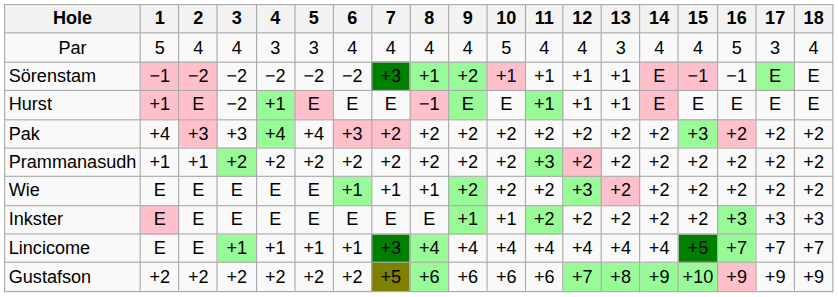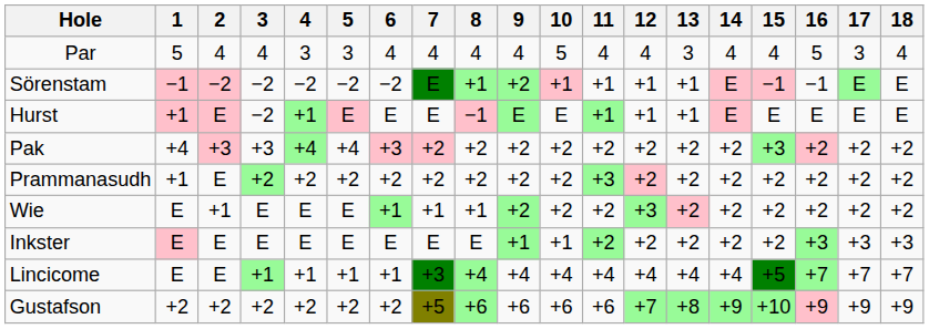 <table class="wikitable" style="text-align:center">
 <tr>
 <th>Hole</th>
 <th>  1  </th>
 <th>  2  </th>
 <th>  3  </th>
 <th>  4  </th>
 <th>  5  </th>
 <th>  6  </th>
 <th>  7  </th>
 <th>  8  </th>
 <th>  9  </th>
 <th> 10 </th>
 <th> 11 </th>
 <th> 12 </th>
 <th> 13 </th>
 <th> 14 </th>
 <th> 15 </th>
 <th> 16 </th>
 <th> 17 </th>
 <th> 18 </th>
 </tr>
 <tr>
 <td>Par</td>
 <td>5</td>
 <td>4</td>
 <td>4</td>
 <td>3</td>
 <td>3</td>
 <td>4</td>
 <td>4</td>
 <td>4</td>
 <td>4</td>
 <td>5</td>
 <td>4</td>
 <td>4</td>
 <td>3</td>
 <td>4</td>
 <td>4</td>
 <td>5</td>
 <td>3</td>
 <td>4</td>
 </tr>
 <tr>
 <td align=left> Sörenstam</td>
 <td style="background: Pink;">−1</td>
 <td style="background: Pink;">−2</td>
 <td>−2</td>
 <td>−2</td>
 <td>−2</td>
 <td>−2</td>
-<td style="background: Green;">+3</td>
+<td style="background: Green;">E</td>
 <td style="background: PaleGreen;">+1</td>
 <td style="background: PaleGreen;">+2</td>
 <td style="background: Pink;">+1</td>
 <td>+1</td>
 <td>+1</td>
 <td>+1</td>
 <td style="background: Pink;">E</td>
 <td style="background: Pink;">−1</td>
 <td>−1</td>
 <td style="background: PaleGreen;">E</td>
 <td>E</td>
 </tr>
 <tr>
 <td align=left> Hurst</td>
 <td style="background: Pink;">+1</td>
 <td style="background: Pink;">E</td>
 <td>−2</td>
 <td style="background: PaleGreen;">+1</td>
 <td style="background: Pink;">E</td>
 <td>E</td>
 <td>E</td>
 <td style="background: Pink;">−1</td>
 <td style="background: PaleGreen;">E</td>
 <td>E</td>
 <td style="background: PaleGreen;">+1</td>
 <td>+1</td>
 <td>+1</td>
 <td style="background: Pink;">E</td>
 <td>E</td>
 <td>E</td>
 <td>E</td>
 <td>E</td>
 </tr>
 <tr>
 <td align=left> Pak</td>
 <td>+4</td>
 <td style="background: Pink;">+3</td>
 <td>+3</td>
 <td style="background: PaleGreen;">+4</td>
 <td>+4</td>
 <td style="background: Pink;">+3</td>
 <td style="background: Pink;">+2</td>
 <td>+2</td>
 <td>+2</td>
 <td>+2</td>
 <td>+2</td>
 <td>+2</td>
 <td>+2</td>
 <td>+2</td>
 <td style="background: PaleGreen;">+3</td>
 <td style="background: Pink;">+2</td>
 <td>+2</td>
 <td>+2</td>
 </tr>
 <tr>
 <td align=left> Prammanasudh</td>
 <td>+1</td>
-<td>+1</td>
+<td>E</td>
 <td style="background: PaleGreen;">+2</td>
 <td>+2</td>
 <td>+2</td>
 <td>+2</td>
 <td>+2</td>
 <td>+2</td>
 <td>+2</td>
 <td>+2</td>
 <td style="background: PaleGreen;">+3</td>
 <td style="background: Pink;">+2</td>
 <td>+2</td>
 <td>+2</td>
 <td>+2</td>
 <td>+2</td>
 <td>+2</td>
 <td>+2</td>
 </tr>
 <tr>
 <td align=left> Wie</td>
 <td>E</td>
-<td>E</td>
+<td>+1</td>
 <td>E</td>
 <td>E</td>
 <td>E</td>
 <td style="background: PaleGreen;">+1</td>
 <td>+1</td>
 <td>+1</td>
 <td style="background: PaleGreen;">+2</td>
 <td>+2</td>
 <td>+2</td>
 <td style="background: PaleGreen;">+3</td>
 <td style="background: Pink;">+2</td>
 <td>+2</td>
 <td>+2</td>
 <td>+2</td>
 <td>+2</td>
 <td>+2</td>
 </tr>
 <tr>
 <td align=left> Inkster</td>
 <td style="background: Pink;">E</td>
 <td>E</td>
 <td>E</td>
 <td>E</td>
 <td>E</td>
 <td>E</td>
 <td>E</td>
 <td>E</td>
 <td style="background: PaleGreen;">+1</td>
 <td>+1</td>
 <td style="background: PaleGreen;">+2</td>
 <td>+2</td>
 <td>+2</td>
 <td>+2</td>
 <td>+2</td>
 <td style="background: PaleGreen;">+3</td>
 <td>+3</td>
 <td>+3</td>
 </tr>
 <tr>
 <td align=left> Lincicome</td>
 <td>E</td>
 <td>E</td>
 <td style="background: PaleGreen;">+1</td>
 <td>+1</td>
 <td>+1</td>
 <td>+1</td>
 <td style="background: Green;">+3</td>
 <td style="background: PaleGreen;">+4</td>
 <td>+4</td>
 <td>+4</td>
 <td>+4</td>
 <td>+4</td>
 <td>+4</td>
 <td>+4</td>
 <td style="background: Green;">+5</td>
 <td style="background: PaleGreen;">+7</td>
 <td>+7</td>
 <td>+7</td>
 </tr>
 <tr>
 <td align=left> Gustafson</td>
 <td>+2</td>
 <td>+2</td>
 <td>+2</td>
 <td>+2</td>
 <td>+2</td>
 <td>+2</td>
 <td style="background: Olive;">+5</td>
 <td style="background: PaleGreen;">+6</td>
 <td>+6</td>
 <td>+6</td>
 <td>+6</td>
 <td style="background: PaleGreen;">+7</td>
 <td style="background: PaleGreen;">+8</td>
 <td style="background: PaleGreen;">+9</td>
 <td style="background: PaleGreen;">+10</td>
 <td style="background: Pink;">+9</td>
 <td>+9</td>
 <td>+9</td>
 </tr>
 </table>
